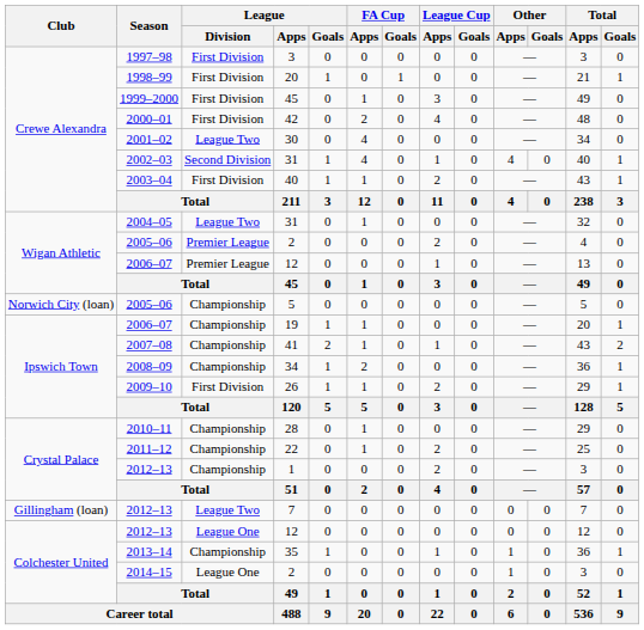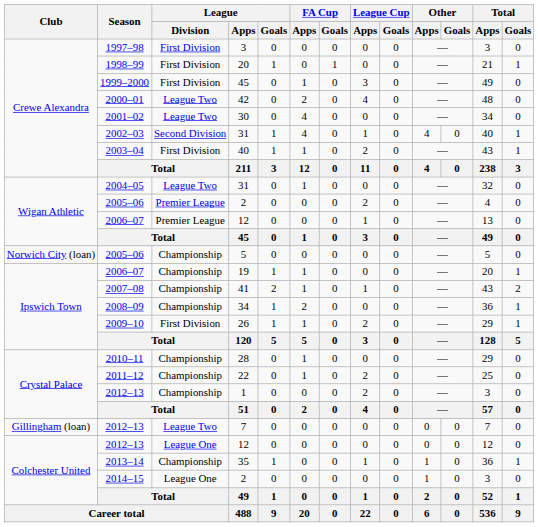 <table class="wikitable" style="text-align: center;">
 <tr>
 <th rowspan="2">Club</th>
 <th rowspan="2">Season</th>
 <th colspan="3">League</th>
 <th colspan="2"><a href='#'>FA Cup</a></th>
 <th colspan="2"><a href='#'>League Cup</a></th>
 <th colspan="2">Other</th>
 <th colspan="2">Total</th>
 </tr>
 <tr>
 <th>Division</th>
 <th>Apps</th>
 <th>Goals</th>
 <th>Apps</th>
 <th>Goals</th>
 <th>Apps</th>
 <th>Goals</th>
 <th>Apps</th>
 <th>Goals</th>
 <th>Apps</th>
 <th>Goals</th>
 </tr>
 <tr>
 <td rowspan="8"><a href='#'>Crewe Alexandra</a></td>
 <td><a href='#'>1997–98</a></td>
 <td><a href='#'>First Division</a></td>
 <td>3</td>
 <td>0</td>
 <td>0</td>
 <td>0</td>
 <td>0</td>
 <td>0</td>
 <td colspan="2">—</td>
 <td>3</td>
 <td>0</td>
 </tr>
 <tr>
 <td><a href='#'>1998–99</a></td>
 <td>First Division</td>
 <td>20</td>
 <td>1</td>
 <td>0</td>
 <td>1</td>
 <td>0</td>
 <td>0</td>
 <td colspan="2">—</td>
 <td>21</td>
 <td>1</td>
 </tr>
 <tr>
 <td><a href='#'>1999–2000</a></td>
 <td>First Division</td>
 <td>45</td>
 <td>0</td>
 <td>1</td>
 <td>0</td>
 <td>3</td>
 <td>0</td>
 <td colspan="2">—</td>
 <td>49</td>
 <td>0</td>
 </tr>
 <tr>
 <td><a href='#'>2000–01</a></td>
-<td>First Division</td>
+<td><a href='#'>League Two</a></td>
 <td>42</td>
 <td>0</td>
 <td>2</td>
 <td>0</td>
 <td>4</td>
 <td>0</td>
 <td colspan="2">—</td>
 <td>48</td>
 <td>0</td>
 </tr>
 <tr>
 <td><a href='#'>2001–02</a></td>
 <td><a href='#'>League Two</a></td>
 <td>30</td>
 <td>0</td>
 <td>4</td>
 <td>0</td>
 <td>0</td>
 <td>0</td>
 <td colspan="2">—</td>
 <td>34</td>
 <td>0</td>
 </tr>
 <tr>
 <td><a href='#'>2002–03</a></td>
 <td><a href='#'>Second Division</a></td>
 <td>31</td>
 <td>1</td>
 <td>4</td>
 <td>0</td>
 <td>1</td>
 <td>0</td>
 <td>4</td>
 <td>0</td>
 <td>40</td>
 <td>1</td>
 </tr>
 <tr>
 <td><a href='#'>2003–04</a></td>
 <td>First Division</td>
 <td>40</td>
 <td>1</td>
 <td>1</td>
 <td>0</td>
 <td>2</td>
 <td>0</td>
 <td colspan="2">—</td>
 <td>43</td>
 <td>1</td>
 </tr>
 <tr>
 <th colspan="2">Total</th>
 <th>211</th>
 <th>3</th>
 <th>12</th>
 <th>0</th>
 <th>11</th>
 <th>0</th>
 <th>4</th>
 <th>0</th>
 <th>238</th>
 <th>3</th>
 </tr>
 <tr>
 <td rowspan="4"><a href='#'>Wigan Athletic</a></td>
 <td><a href='#'>2004–05</a></td>
 <td><a href='#'>League Two</a></td>
 <td>31</td>
 <td>0</td>
 <td>1</td>
 <td>0</td>
 <td>0</td>
 <td>0</td>
 <td colspan="2">—</td>
 <td>32</td>
 <td>0</td>
 </tr>
 <tr>
 <td><a href='#'>2005–06</a></td>
 <td><a href='#'>Premier League</a></td>
 <td>2</td>
 <td>0</td>
 <td>0</td>
 <td>0</td>
 <td>2</td>
 <td>0</td>
 <td colspan="2">—</td>
 <td>4</td>
 <td>0</td>
 </tr>
 <tr>
 <td><a href='#'>2006–07</a></td>
 <td>Premier League</td>
 <td>12</td>
 <td>0</td>
 <td>0</td>
 <td>0</td>
 <td>1</td>
 <td>0</td>
 <td colspan="2">—</td>
 <td>13</td>
 <td>0</td>
 </tr>
 <tr>
 <th colspan="2">Total</th>
 <th>45</th>
 <th>0</th>
 <th>1</th>
 <th>0</th>
 <th>3</th>
 <th>0</th>
 <th colspan="2">—</th>
 <th>49</th>
 <th>0</th>
 </tr>
 <tr>
 <td><a href='#'>Norwich City</a> (loan)</td>
 <td><a href='#'>2005–06</a></td>
 <td>Championship</td>
 <td>5</td>
 <td>0</td>
 <td>0</td>
 <td>0</td>
 <td>0</td>
 <td>0</td>
 <td colspan="2">—</td>
 <td>5</td>
 <td>0</td>
 </tr>
 <tr>
 <td rowspan="5"><a href='#'>Ipswich Town</a></td>
 <td><a href='#'>2006–07</a></td>
 <td>Championship</td>
 <td>19</td>
 <td>1</td>
 <td>1</td>
 <td>0</td>
 <td>0</td>
 <td>0</td>
 <td colspan="2">—</td>
 <td>20</td>
 <td>1</td>
 </tr>
 <tr>
 <td><a href='#'>2007–08</a></td>
 <td>Championship</td>
 <td>41</td>
 <td>2</td>
 <td>1</td>
 <td>0</td>
 <td>1</td>
 <td>0</td>
 <td colspan="2">—</td>
 <td>43</td>
 <td>2</td>
 </tr>
 <tr>
 <td><a href='#'>2008–09</a></td>
 <td>Championship</td>
 <td>34</td>
 <td>1</td>
 <td>2</td>
 <td>0</td>
 <td>0</td>
 <td>0</td>
 <td colspan="2">—</td>
 <td>36</td>
 <td>1</td>
 </tr>
 <tr>
 <td><a href='#'>2009–10</a></td>
 <td>First Division</td>
 <td>26</td>
 <td>1</td>
 <td>1</td>
 <td>0</td>
 <td>2</td>
 <td>0</td>
 <td colspan="2">—</td>
 <td>29</td>
 <td>1</td>
 </tr>
 <tr>
 <th colspan="2">Total</th>
 <th>120</th>
 <th>5</th>
 <th>5</th>
 <th>0</th>
 <th>3</th>
 <th>0</th>
 <th colspan="2">—</th>
 <th>128</th>
 <th>5</th>
 </tr>
 <tr>
 <td rowspan="4"><a href='#'>Crystal Palace</a></td>
 <td><a href='#'>2010–11</a></td>
 <td>Championship</td>
 <td>28</td>
 <td>0</td>
 <td>1</td>
 <td>0</td>
 <td>0</td>
 <td>0</td>
 <td colspan="2">—</td>
 <td>29</td>
 <td>0</td>
 </tr>
 <tr>
 <td><a href='#'>2011–12</a></td>
 <td>Championship</td>
 <td>22</td>
 <td>0</td>
 <td>1</td>
 <td>0</td>
 <td>2</td>
 <td>0</td>
 <td colspan="2">—</td>
 <td>25</td>
 <td>0</td>
 </tr>
 <tr>
 <td><a href='#'>2012–13</a></td>
 <td>Championship</td>
 <td>1</td>
 <td>0</td>
 <td>0</td>
 <td>0</td>
 <td>2</td>
 <td>0</td>
 <td colspan="2">—</td>
 <td>3</td>
 <td>0</td>
 </tr>
 <tr>
 <th colspan="2">Total</th>
 <th>51</th>
 <th>0</th>
 <th>2</th>
 <th>0</th>
 <th>4</th>
 <th>0</th>
 <th colspan="2">—</th>
 <th>57</th>
 <th>0</th>
 </tr>
 <tr>
 <td><a href='#'>Gillingham</a> (loan)</td>
 <td><a href='#'>2012–13</a></td>
 <td><a href='#'>League Two</a></td>
 <td>7</td>
 <td>0</td>
 <td>0</td>
 <td>0</td>
 <td>0</td>
 <td>0</td>
 <td>0</td>
 <td>0</td>
 <td>7</td>
 <td>0</td>
 </tr>
 <tr>
 <td rowspan="4"><a href='#'>Colchester United</a></td>
 <td><a href='#'>2012–13</a></td>
 <td><a href='#'>League One</a></td>
 <td>12</td>
 <td>0</td>
 <td>0</td>
 <td>0</td>
 <td>0</td>
 <td>0</td>
 <td>0</td>
 <td>0</td>
 <td>12</td>
 <td>0</td>
 </tr>
 <tr>
 <td><a href='#'>2013–14</a></td>
 <td>Championship</td>
 <td>35</td>
 <td>1</td>
 <td>0</td>
 <td>0</td>
 <td>1</td>
 <td>0</td>
 <td>1</td>
 <td>0</td>
 <td>36</td>
 <td>1</td>
 </tr>
 <tr>
 <td><a href='#'>2014–15</a></td>
 <td>League One</td>
 <td>2</td>
 <td>0</td>
 <td>0</td>
 <td>0</td>
 <td>0</td>
 <td>0</td>
 <td>1</td>
 <td>0</td>
 <td>3</td>
 <td>0</td>
 </tr>
 <tr>
 <th colspan="2">Total</th>
 <th>49</th>
 <th>1</th>
 <th>0</th>
 <th>0</th>
 <th>1</th>
 <th>0</th>
 <th>2</th>
 <th>0</th>
 <th>52</th>
 <th>1</th>
 </tr>
 <tr>
 <th colspan="3">Career total</th>
 <th>488</th>
 <th>9</th>
 <th>20</th>
 <th>0</th>
 <th>22</th>
 <th>0</th>
 <th>6</th>
 <th>0</th>
 <th>536</th>
 <th>9</th>
 </tr>
 </table>
